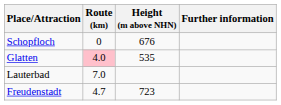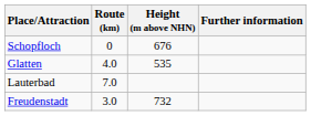 <table class="wikitable toptextcells">
 <tr class="hintergrundfarbe5">
 <th>Place/Attraction</th>
 <th>Route<br><small>(km)</small></th>
 <th>Height<br><small>(m above NHN)</small></th>
 <th class="unsortable">Further information</th>
 </tr>
 <tr>
 <td><a href='#'>Schopfloch</a></td>
 <td style="text-align:center">0</td>
 <td style="text-align:center">676</td>
 <td></td>
 </tr>
 <tr>
 <td><a href='#'>Glatten</a></td>
-<td style="background: pink; text-align:center">4.0</td>
+<td style="text-align:center">4.0</td>
 <td style="text-align:center">535</td>
 <td></td>
 </tr>
 <tr>
 <td>Lauterbad</td>
 <td style="text-align:center">7.0</td>
 <td style="text-align:center"></td>
 <td></td>
 </tr>
 <tr>
 <td><a href='#'>Freudenstadt</a></td>
-<td style="text-align:center">4.7</td>
-<td style="text-align:center">723</td>
+<td style="text-align:center">3.0</td>
+<td style="text-align:center">732</td>
 <td></td>
 </tr>
 </table>
